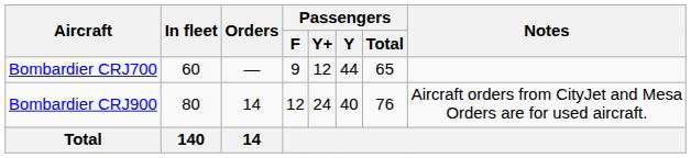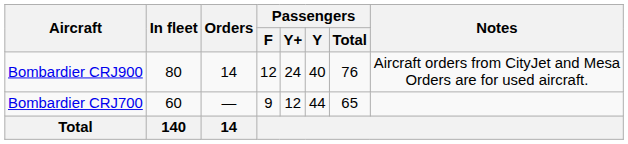 <table class=wikitable style="text-align:center;margin:auto;">
 <tr>
 <th rowspan=2>Aircraft</th>
 <th rowspan=2>In fleet</th>
 <th rowspan="2">Orders</th>
 <th colspan="4">Passengers</th>
 <th rowspan=2>Notes</th>
 </tr>
 <tr>
 <th><abbr>F</abbr></th>
 <th><abbr>Y+</abbr></th>
 <th><abbr>Y</abbr></th>
 <th>Total</th>
 </tr>
 <tr>
+<td><a href='#'>Bombardier CRJ900</a></td>
+<td>80</td>
+<td>14</td>
+<td>12</td>
+<td>24</td>
+<td>40</td>
+<td>76</td>
+<td>Aircraft orders from CityJet and Mesa<br>Orders are for used aircraft.</td>
+</tr>
+<tr>
 <td><a href='#'>Bombardier CRJ700</a></td>
 <td>60</td>
 <td>—</td>
 <td>9</td>
 <td>12</td>
 <td>44</td>
 <td>65</td>
 <td></td>
 </tr>
 <tr>
-<td><a href='#'>Bombardier CRJ900</a></td>
-<td>80</td>
-<td>14</td>
-<td>12</td>
-<td>24</td>
-<td>40</td>
-<td>76</td>
-<td>Aircraft orders from CityJet and Mesa<br>Orders are for used aircraft.</td>
-</tr>
-<tr>
 <th>Total</th>
 <th>140</th>
 <th>14</th>
 <th colspan="5"></th>
 </tr>
 </table>
